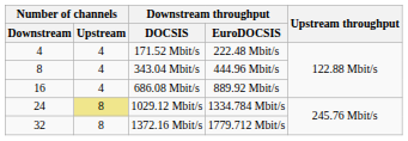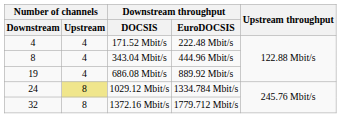 <table class="wikitable" style="text-align:center" border="1">
 <tr>
 <th colspan="2">Number of channels</th>
 <th colspan="2">Downstream throughput</th>
 <th rowspan="2">Upstream throughput</th>
 </tr>
 <tr>
 <th>Downstream</th>
 <th>Upstream</th>
 <th>DOCSIS</th>
 <th>EuroDOCSIS</th>
 </tr>
 <tr>
 <td>4</td>
 <td>4</td>
 <td>171.52 Mbit/s</td>
 <td>222.48 Mbit/s</td>
 <td rowspan="3">122.88 Mbit/s</td>
 </tr>
 <tr>
 <td>8</td>
 <td>4</td>
 <td>343.04 Mbit/s</td>
 <td>444.96 Mbit/s</td>
 </tr>
 <tr>
-<td>16</td>
+<td>19</td>
 <td>4</td>
 <td>686.08 Mbit/s</td>
 <td>889.92 Mbit/s</td>
 </tr>
 <tr>
 <td>24</td>
 <td style="background: khaki;">8</td>
 <td>1029.12 Mbit/s</td>
 <td>1334.784 Mbit/s</td>
 <td rowspan="2">245.76 Mbit/s</td>
 </tr>
 <tr>
 <td>32</td>
 <td>8</td>
 <td>1372.16 Mbit/s</td>
 <td>1779.712 Mbit/s</td>
 </tr>
 </table>
